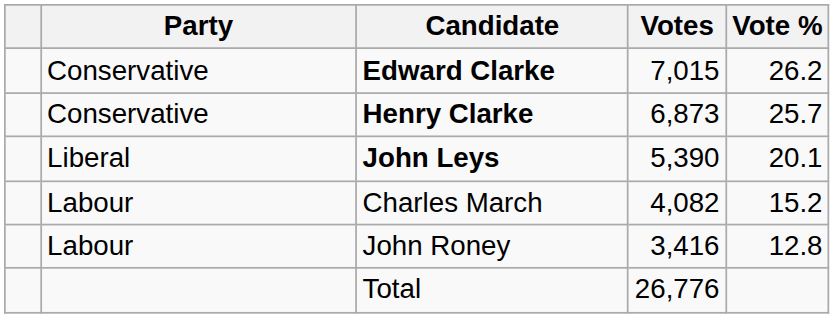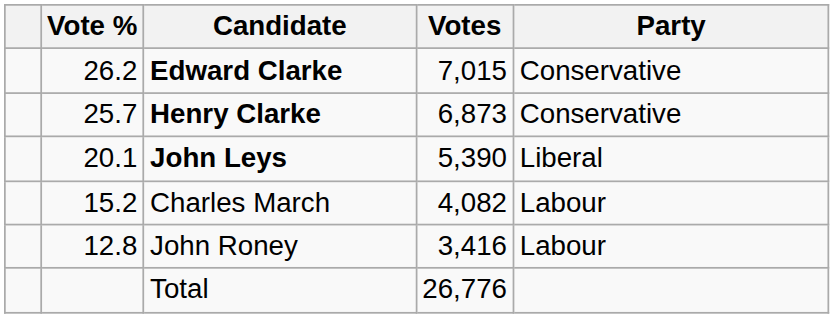 <table class="wikitable">
 <tr>
 <th></th>
-<th scope="col" width="175">Party</th>
+<th>Vote %</th>
 <th scope="col" width="150">Candidate</th>
 <th>Votes</th>
-<th>Vote %</th>
+<th scope="col" width="175">Party</th>
 </tr>
 <tr>
 <td>   </td>
-<td>Conservative</td>
+<td align=right>26.2</td>
 <td><strong>Edward Clarke</strong></td>
 <td align=right>7,015</td>
-<td align=right>26.2</td>
+<td>Conservative</td>
 </tr>
 <tr>
 <td>   </td>
-<td>Conservative</td>
+<td align=right>25.7</td>
 <td><strong>Henry Clarke</strong></td>
 <td align=right>6,873</td>
-<td align=right>25.7</td>
+<td>Conservative</td>
 </tr>
 <tr>
 <td>   </td>
-<td>Liberal</td>
+<td align=right>20.1</td>
 <td><strong>John Leys</strong></td>
 <td align=right>5,390</td>
-<td align=right>20.1</td>
+<td>Liberal</td>
 </tr>
 <tr>
 <td>   </td>
-<td>Labour</td>
+<td align=right>15.2</td>
 <td>Charles March</td>
 <td align=right>4,082</td>
-<td align=right>15.2</td>
+<td>Labour</td>
 </tr>
 <tr>
 <td>   </td>
-<td>Labour</td>
+<td align=right>12.8</td>
 <td>John Roney</td>
 <td align=right>3,416</td>
-<td align=right>12.8</td>
+<td>Labour</td>
 </tr>
 <tr>
 <td></td>
 <td></td>
 <td>Total</td>
 <td align=right>26,776</td>
 <td></td>
 </tr>
 </table>
